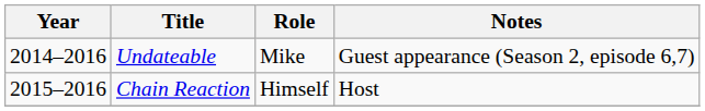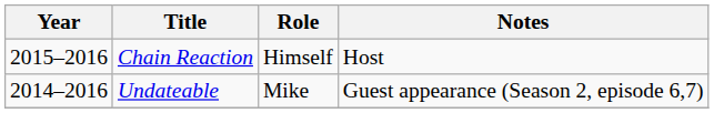 <table class="wikitable sortable">
 <tr>
 <th>Year</th>
 <th>Title</th>
 <th>Role</th>
 <th>Notes</th>
 </tr>
 <tr>
+<td>2015–2016</td>
+<td><em><a href='#'>Chain Reaction</a></em></td>
+<td>Himself</td>
+<td>Host</td>
+</tr>
+<tr>
 <td>2014–2016</td>
 <td><em><a href='#'>Undateable</a></em></td>
 <td>Mike</td>
 <td>Guest appearance (Season 2, episode 6,7)</td>
 </tr>
 <tr>
-<td>2015–2016</td>
-<td><em><a href='#'>Chain Reaction</a></em></td>
-<td>Himself</td>
-<td>Host</td>
-</tr>
-<tr>
 </tr>
 </table>
